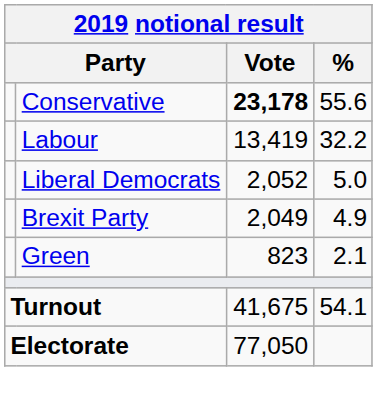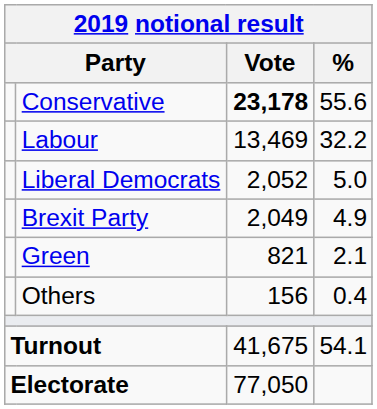 <table class="wikitable">
 <tr>
 <th colspan="4"><a href='#'>2019</a> <a href='#'>notional result</a></th>
 </tr>
 <tr>
 <th bgcolor="#DDDDFF" width="130px" colspan="2">Party</th>
 <th bgcolor="#DDDDFF" width="50px">Vote</th>
 <th bgcolor="#DDDDFF" width="30px">%</th>
 </tr>
 <tr>
 <td></td>
 <td><a href='#'>Conservative</a></td>
 <td align=right><strong>23,178</strong></td>
 <td align=right>55.6</td>
 </tr>
 <tr>
 <td></td>
 <td><a href='#'>Labour</a></td>
-<td align=right>13,419</td>
+<td align=right>13,469</td>
 <td align=right>32.2</td>
 </tr>
 <tr>
 <td></td>
 <td><a href='#'>Liberal Democrats</a></td>
 <td align=right>2,052</td>
 <td align=right>5.0</td>
 </tr>
 <tr>
 <td></td>
 <td><a href='#'>Brexit Party</a></td>
 <td align=right>2,049</td>
 <td align=right>4.9</td>
 </tr>
 <tr>
 <td></td>
 <td><a href='#'>Green</a></td>
-<td align=right>823</td>
+<td align=right>821</td>
 <td align=right>2.1</td>
+</tr>
+<tr>
+<td></td>
+<td>Others</td>
+<td align=right>156</td>
+<td align=right>0.4</td>
 </tr>
 <tr>
 <td colspan="4" bgcolor="#EAECF0"></td>
 </tr>
 <tr>
 <td colspan="2"><strong>Turnout</strong></td>
 <td align=right>41,675</td>
 <td align=right>54.1</td>
 </tr>
 <tr>
 <td colspan="2"><strong>Electorate</strong></td>
 <td align=right>77,050</td>
 </tr>
 </table>
